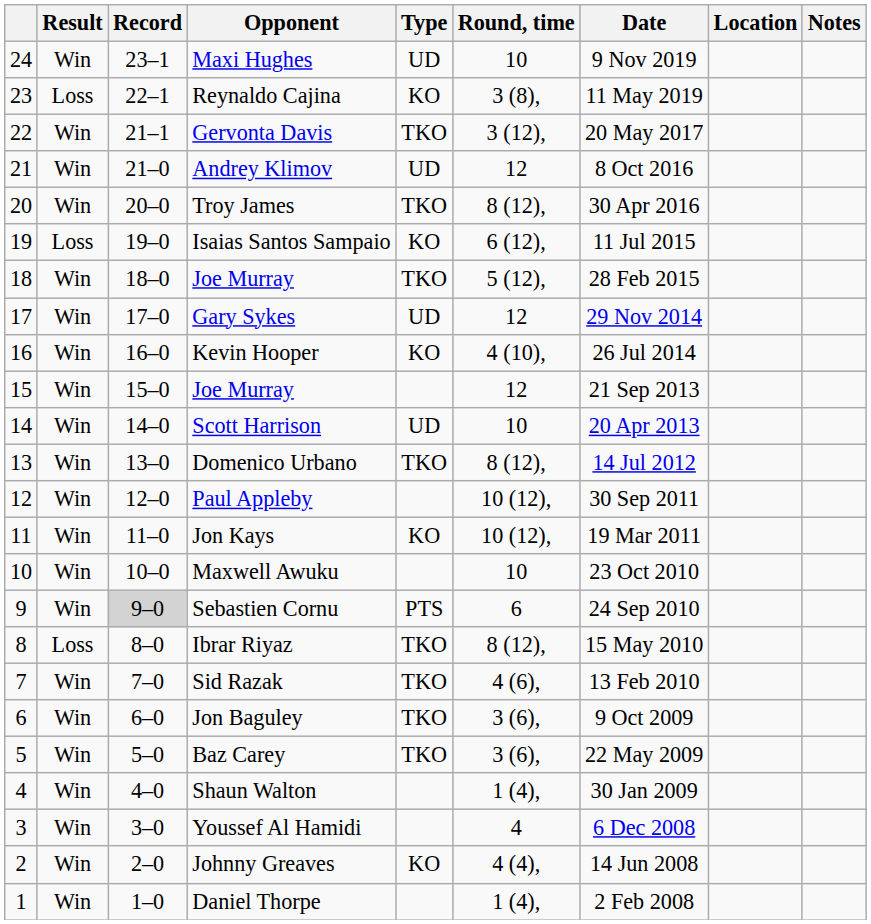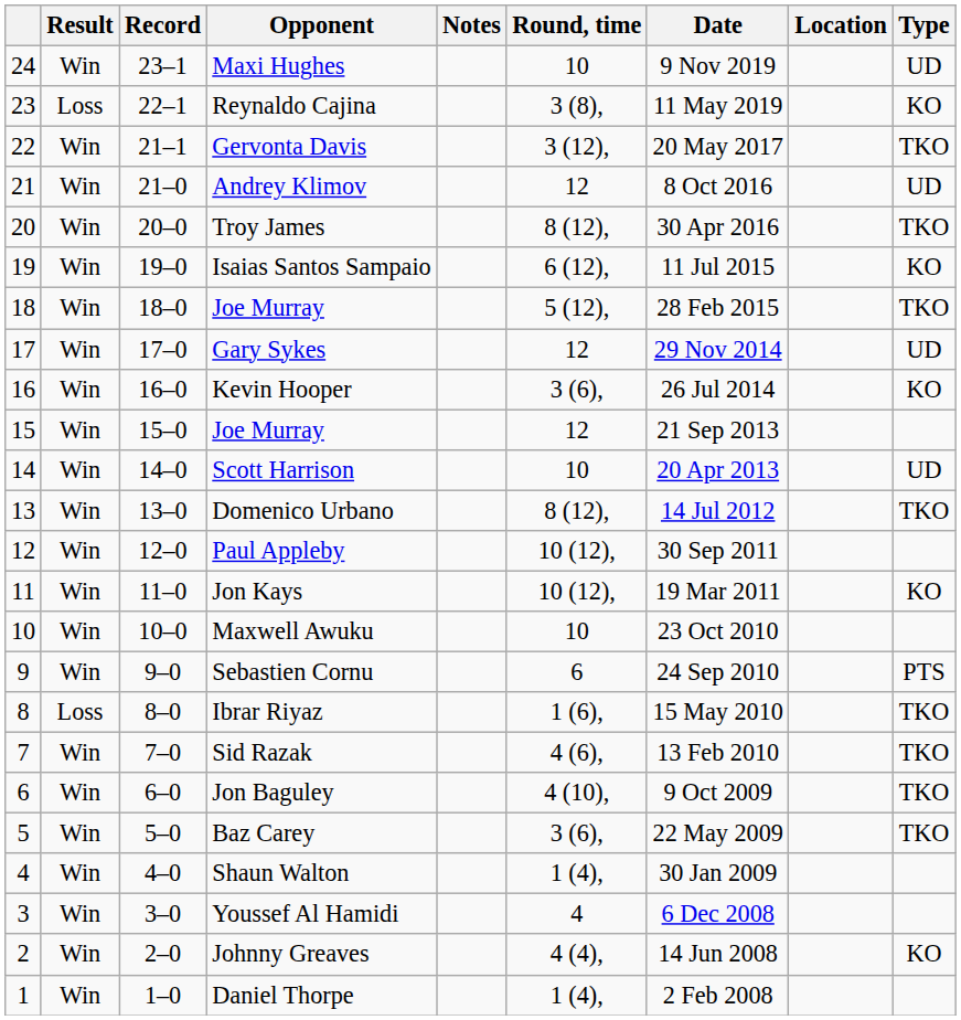 <table class="wikitable" style="text-align:center; font-size:95%">
 <tr>
 <th></th>
 <th>Result</th>
 <th>Record</th>
 <th>Opponent</th>
-<th>Type</th>
+<th>Notes</th>
 <th>Round, time</th>
 <th>Date</th>
 <th>Location</th>
-<th>Notes</th>
+<th>Type</th>
 </tr>
 <tr>
 <td>24</td>
 <td>Win</td>
 <td>23–1</td>
 <td style="text-align:left;"><a href='#'>Maxi Hughes</a></td>
-<td>UD</td>
+<td align=left></td>
 <td>10</td>
 <td>9 Nov 2019</td>
 <td style="text-align:left;"></td>
-<td align=left></td>
+<td>UD</td>
 </tr>
 <tr>
 <td>23</td>
 <td>Loss</td>
 <td>22–1</td>
 <td style="text-align:left;">Reynaldo Cajina</td>
-<td>KO</td>
+<td></td>
 <td>3 (8), </td>
 <td>11 May 2019</td>
 <td style="text-align:left;"></td>
-<td></td>
+<td>KO</td>
 </tr>
 <tr>
 <td>22</td>
 <td>Win</td>
 <td>21–1</td>
 <td style="text-align:left;"><a href='#'>Gervonta Davis</a></td>
-<td>TKO</td>
+<td style="text-align:left;"></td>
 <td>3 (12), </td>
 <td>20 May 2017</td>
 <td style="text-align:left;"></td>
-<td style="text-align:left;"></td>
+<td>TKO</td>
 </tr>
 <tr>
 <td>21</td>
 <td>Win</td>
 <td>21–0</td>
 <td style="text-align:left;"><a href='#'>Andrey Klimov</a></td>
-<td>UD</td>
+<td></td>
 <td>12</td>
 <td>8 Oct 2016</td>
 <td style="text-align:left;"></td>
-<td></td>
+<td>UD</td>
 </tr>
 <tr>
 <td>20</td>
 <td>Win</td>
 <td>20–0</td>
 <td style="text-align:left;">Troy James</td>
-<td>TKO</td>
+<td style="text-align:left;"></td>
 <td>8 (12), </td>
 <td>30 Apr 2016</td>
 <td style="text-align:left;"></td>
-<td style="text-align:left;"></td>
+<td>TKO</td>
 </tr>
 <tr>
 <td>19</td>
-<td>Loss</td>
+<td>Win</td>
 <td>19–0</td>
 <td style="text-align:left;">Isaias Santos Sampaio</td>
-<td>KO</td>
+<td style="text-align:left;"></td>
 <td>6 (12), </td>
 <td>11 Jul 2015</td>
 <td style="text-align:left;"></td>
-<td style="text-align:left;"></td>
+<td>KO</td>
 </tr>
 <tr>
 <td>18</td>
 <td>Win</td>
 <td>18–0</td>
 <td style="text-align:left;"><a href='#'>Joe Murray</a></td>
-<td>TKO</td>
+<td style="text-align:left;"></td>
 <td>5 (12), </td>
 <td>28 Feb 2015</td>
 <td style="text-align:left;"></td>
-<td style="text-align:left;"></td>
+<td>TKO</td>
 </tr>
 <tr>
 <td>17</td>
 <td>Win</td>
 <td>17–0</td>
 <td style="text-align:left;"><a href='#'>Gary Sykes</a></td>
-<td>UD</td>
+<td style="text-align:left;"></td>
 <td>12</td>
 <td><a href='#'>29 Nov 2014</a></td>
 <td style="text-align:left;"></td>
-<td style="text-align:left;"></td>
+<td>UD</td>
 </tr>
 <tr>
 <td>16</td>
 <td>Win</td>
 <td>16–0</td>
 <td style="text-align:left;">Kevin Hooper</td>
-<td>KO</td>
-<td>4 (10), </td>
+<td></td>
+<td>3 (6), </td>
 <td>26 Jul 2014</td>
 <td style="text-align:left;"></td>
-<td></td>
+<td>KO</td>
 </tr>
 <tr>
 <td>15</td>
 <td>Win</td>
 <td>15–0</td>
 <td style="text-align:left;"><a href='#'>Joe Murray</a></td>
-<td></td>
+<td style="text-align:left;"></td>
 <td>12</td>
 <td>21 Sep 2013</td>
 <td style="text-align:left;"></td>
-<td style="text-align:left;"></td>
+<td></td>
 </tr>
 <tr>
 <td>14</td>
 <td>Win</td>
 <td>14–0</td>
 <td style="text-align:left;"><a href='#'>Scott Harrison</a></td>
-<td>UD</td>
+<td style="text-align:left;"></td>
 <td>10</td>
 <td><a href='#'>20 Apr 2013</a></td>
 <td style="text-align:left;"></td>
-<td style="text-align:left;"></td>
+<td>UD</td>
 </tr>
 <tr>
 <td>13</td>
 <td>Win</td>
 <td>13–0</td>
 <td style="text-align:left;">Domenico Urbano</td>
-<td>TKO</td>
+<td style="text-align:left;"></td>
 <td>8 (12), </td>
 <td><a href='#'>14 Jul 2012</a></td>
 <td style="text-align:left;"></td>
-<td style="text-align:left;"></td>
+<td>TKO</td>
 </tr>
 <tr>
 <td>12</td>
 <td>Win</td>
 <td>12–0</td>
 <td style="text-align:left;"><a href='#'>Paul Appleby</a></td>
-<td></td>
+<td style="text-align:left;"></td>
 <td>10 (12), </td>
 <td>30 Sep 2011</td>
 <td style="text-align:left;"></td>
-<td style="text-align:left;"></td>
+<td></td>
 </tr>
 <tr>
 <td>11</td>
 <td>Win</td>
 <td>11–0</td>
 <td style="text-align:left;">Jon Kays</td>
-<td>KO</td>
+<td style="text-align:left;"></td>
 <td>10 (12), </td>
 <td>19 Mar 2011</td>
 <td style="text-align:left;"></td>
-<td style="text-align:left;"></td>
+<td>KO</td>
 </tr>
 <tr>
 <td>10</td>
 <td>Win</td>
 <td>10–0</td>
 <td style="text-align:left;">Maxwell Awuku</td>
-<td></td>
+<td style="text-align:left;"></td>
 <td>10</td>
 <td>23 Oct 2010</td>
 <td style="text-align:left;"></td>
-<td style="text-align:left;"></td>
+<td></td>
 </tr>
 <tr>
 <td>9</td>
 <td>Win</td>
-<td style="background: lightgrey;">9–0</td>
+<td>9–0</td>
 <td style="text-align:left;">Sebastien Cornu</td>
-<td>PTS</td>
+<td></td>
 <td>6</td>
 <td>24 Sep 2010</td>
 <td style="text-align:left;"></td>
-<td></td>
+<td>PTS</td>
 </tr>
 <tr>
 <td>8</td>
 <td>Loss</td>
 <td>8–0</td>
 <td style="text-align:left;">Ibrar Riyaz</td>
-<td>TKO</td>
-<td>8 (12), </td>
+<td></td>
+<td>1 (6), </td>
 <td>15 May 2010</td>
 <td style="text-align:left;"></td>
-<td></td>
+<td>TKO</td>
 </tr>
 <tr>
 <td>7</td>
 <td>Win</td>
 <td>7–0</td>
 <td style="text-align:left;">Sid Razak</td>
-<td>TKO</td>
+<td></td>
 <td>4 (6), </td>
 <td>13 Feb 2010</td>
 <td style="text-align:left;"></td>
-<td></td>
+<td>TKO</td>
 </tr>
 <tr>
 <td>6</td>
 <td>Win</td>
 <td>6–0</td>
 <td style="text-align:left;">Jon Baguley</td>
-<td>TKO</td>
-<td>3 (6), </td>
+<td></td>
+<td>4 (10), </td>
 <td>9 Oct 2009</td>
 <td style="text-align:left;"></td>
-<td></td>
+<td>TKO</td>
 </tr>
 <tr>
 <td>5</td>
 <td>Win</td>
 <td>5–0</td>
 <td style="text-align:left;">Baz Carey</td>
-<td>TKO</td>
+<td></td>
 <td>3 (6), </td>
 <td>22 May 2009</td>
 <td style="text-align:left;"></td>
-<td></td>
+<td>TKO</td>
 </tr>
 <tr>
 <td>4</td>
 <td>Win</td>
 <td>4–0</td>
 <td style="text-align:left;">Shaun Walton</td>
 <td></td>
 <td>1 (4), </td>
 <td>30 Jan 2009</td>
 <td style="text-align:left;"></td>
 <td></td>
 </tr>
 <tr>
 <td>3</td>
 <td>Win</td>
 <td>3–0</td>
 <td style="text-align:left;">Youssef Al Hamidi</td>
 <td></td>
 <td>4</td>
 <td><a href='#'>6 Dec 2008</a></td>
 <td style="text-align:left;"></td>
 <td></td>
 </tr>
 <tr>
 <td>2</td>
 <td>Win</td>
 <td>2–0</td>
 <td style="text-align:left;">Johnny Greaves</td>
-<td>KO</td>
+<td></td>
 <td>4 (4), </td>
 <td>14 Jun 2008</td>
 <td style="text-align:left;"></td>
-<td></td>
+<td>KO</td>
 </tr>
 <tr>
 <td>1</td>
 <td>Win</td>
 <td>1–0</td>
 <td style="text-align:left;">Daniel Thorpe</td>
 <td></td>
 <td>1 (4), </td>
 <td>2 Feb 2008</td>
 <td style="text-align:left;"></td>
 <td></td>
 </tr>
 </table>
